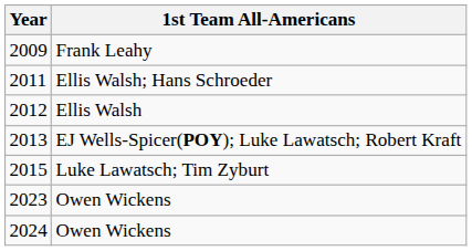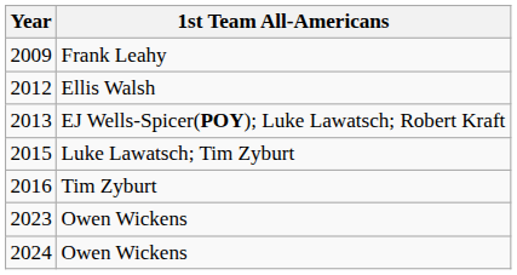 <table class="wikitable">
 <tr>
 <th>Year</th>
 <th>1st Team All-Americans</th>
 </tr>
 <tr>
 <td>2009</td>
 <td>Frank Leahy</td>
-</tr>
-<tr>
-<td>2011</td>
-<td>Ellis Walsh; Hans Schroeder</td>
 </tr>
 <tr>
 <td>2012</td>
 <td>Ellis Walsh</td>
 </tr>
 <tr>
 <td>2013</td>
 <td>EJ Wells-Spicer(<strong>POY</strong>); Luke Lawatsch; Robert Kraft</td>
 </tr>
 <tr>
 <td>2015</td>
 <td>Luke Lawatsch; Tim Zyburt</td>
 </tr>
 <tr>
+<td>2016</td>
+<td>Tim Zyburt</td>
+</tr>
+<tr>
 <td>2023</td>
 <td>Owen Wickens</td>
 </tr>
 <tr>
 <td>2024</td>
 <td>Owen Wickens</td>
 </tr>
 </table>
